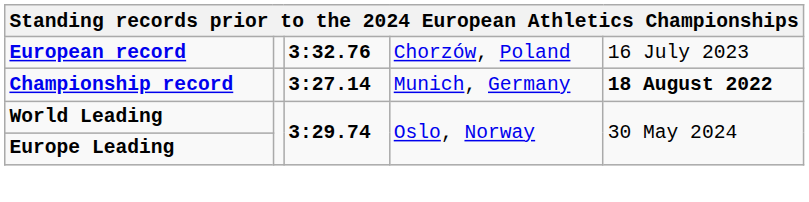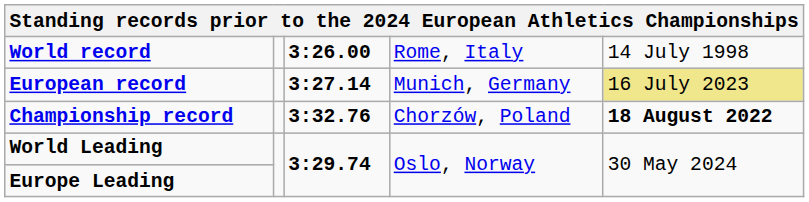 <table class="wikitable">
 <tr>
 <th colspan="5">Standing records prior to the 2024 European Athletics Championships</th>
 </tr>
 <tr>
+<td><strong><a href='#'>World record</a></strong></td>
+<td></td>
+<td><strong>3:26.00</strong></td>
+<td><a href='#'>Rome</a>, <a href='#'>Italy</a></td>
+<td>14 July 1998</td>
+</tr>
+<tr>
 <td><strong><a href='#'>European record</a></strong></td>
 <td></td>
-<td><strong>3:32.76</strong></td>
-<td><a href='#'>Chorzów</a>, <a href='#'>Poland</a></td>
-<td>16 July 2023</td>
+<td><strong>3:27.14</strong></td>
+<td><a href='#'>Munich</a>, <a href='#'>Germany</a></td>
+<td style="background: khaki;">16 July 2023</td>
 </tr>
 <tr>
 <td><strong><a href='#'>Championship record</a></strong></td>
 <td></td>
-<td><strong>3:27.14</strong></td>
-<td><a href='#'>Munich</a>, <a href='#'>Germany</a></td>
+<td><strong>3:32.76</strong></td>
+<td><a href='#'>Chorzów</a>, <a href='#'>Poland</a></td>
 <td><strong>18 August 2022</strong></td>
 </tr>
 <tr>
 <td><strong>World Leading</strong></td>
 <td rowspan=2></td>
 <td rowspan=2><strong>3:29.74</strong></td>
 <td rowspan=2><a href='#'>Oslo</a>, <a href='#'>Norway</a></td>
 <td rowspan=2>30 May 2024</td>
 </tr>
 <tr>
 <td><strong>Europe Leading</strong></td>
 </tr>
 </table>
